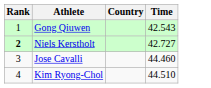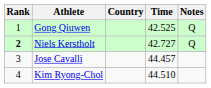 <table class="wikitable sortable" style="text-align:center">
 <tr>
 <th>Rank</th>
 <th>Athlete</th>
 <th>Country</th>
 <th>Time</th>
+<th>Notes</th>
 </tr>
 <tr bgcolor=ccffcc>
 <td>1</td>
 <td align=left><a href='#'>Gong Qiuwen</a></td>
 <td align=left></td>
-<td>42.543</td>
+<td>42.525</td>
+<td>Q</td>
 </tr>
 <tr bgcolor=ccffcc>
 <td><strong>2</strong></td>
 <td align=left><a href='#'>Niels Kerstholt</a></td>
 <td align=left></td>
 <td>42.727</td>
+<td>Q</td>
 </tr>
 <tr>
 <td>3</td>
 <td align=left><a href='#'>Jose Cavalli</a></td>
 <td align=left></td>
-<td>44.460</td>
+<td>44.457</td>
+<td></td>
 </tr>
 <tr>
 <td>4</td>
 <td align=left><a href='#'>Kim Ryong-Chol</a></td>
 <td align=left></td>
 <td>44.510</td>
+<td></td>
 </tr>
 </table>
